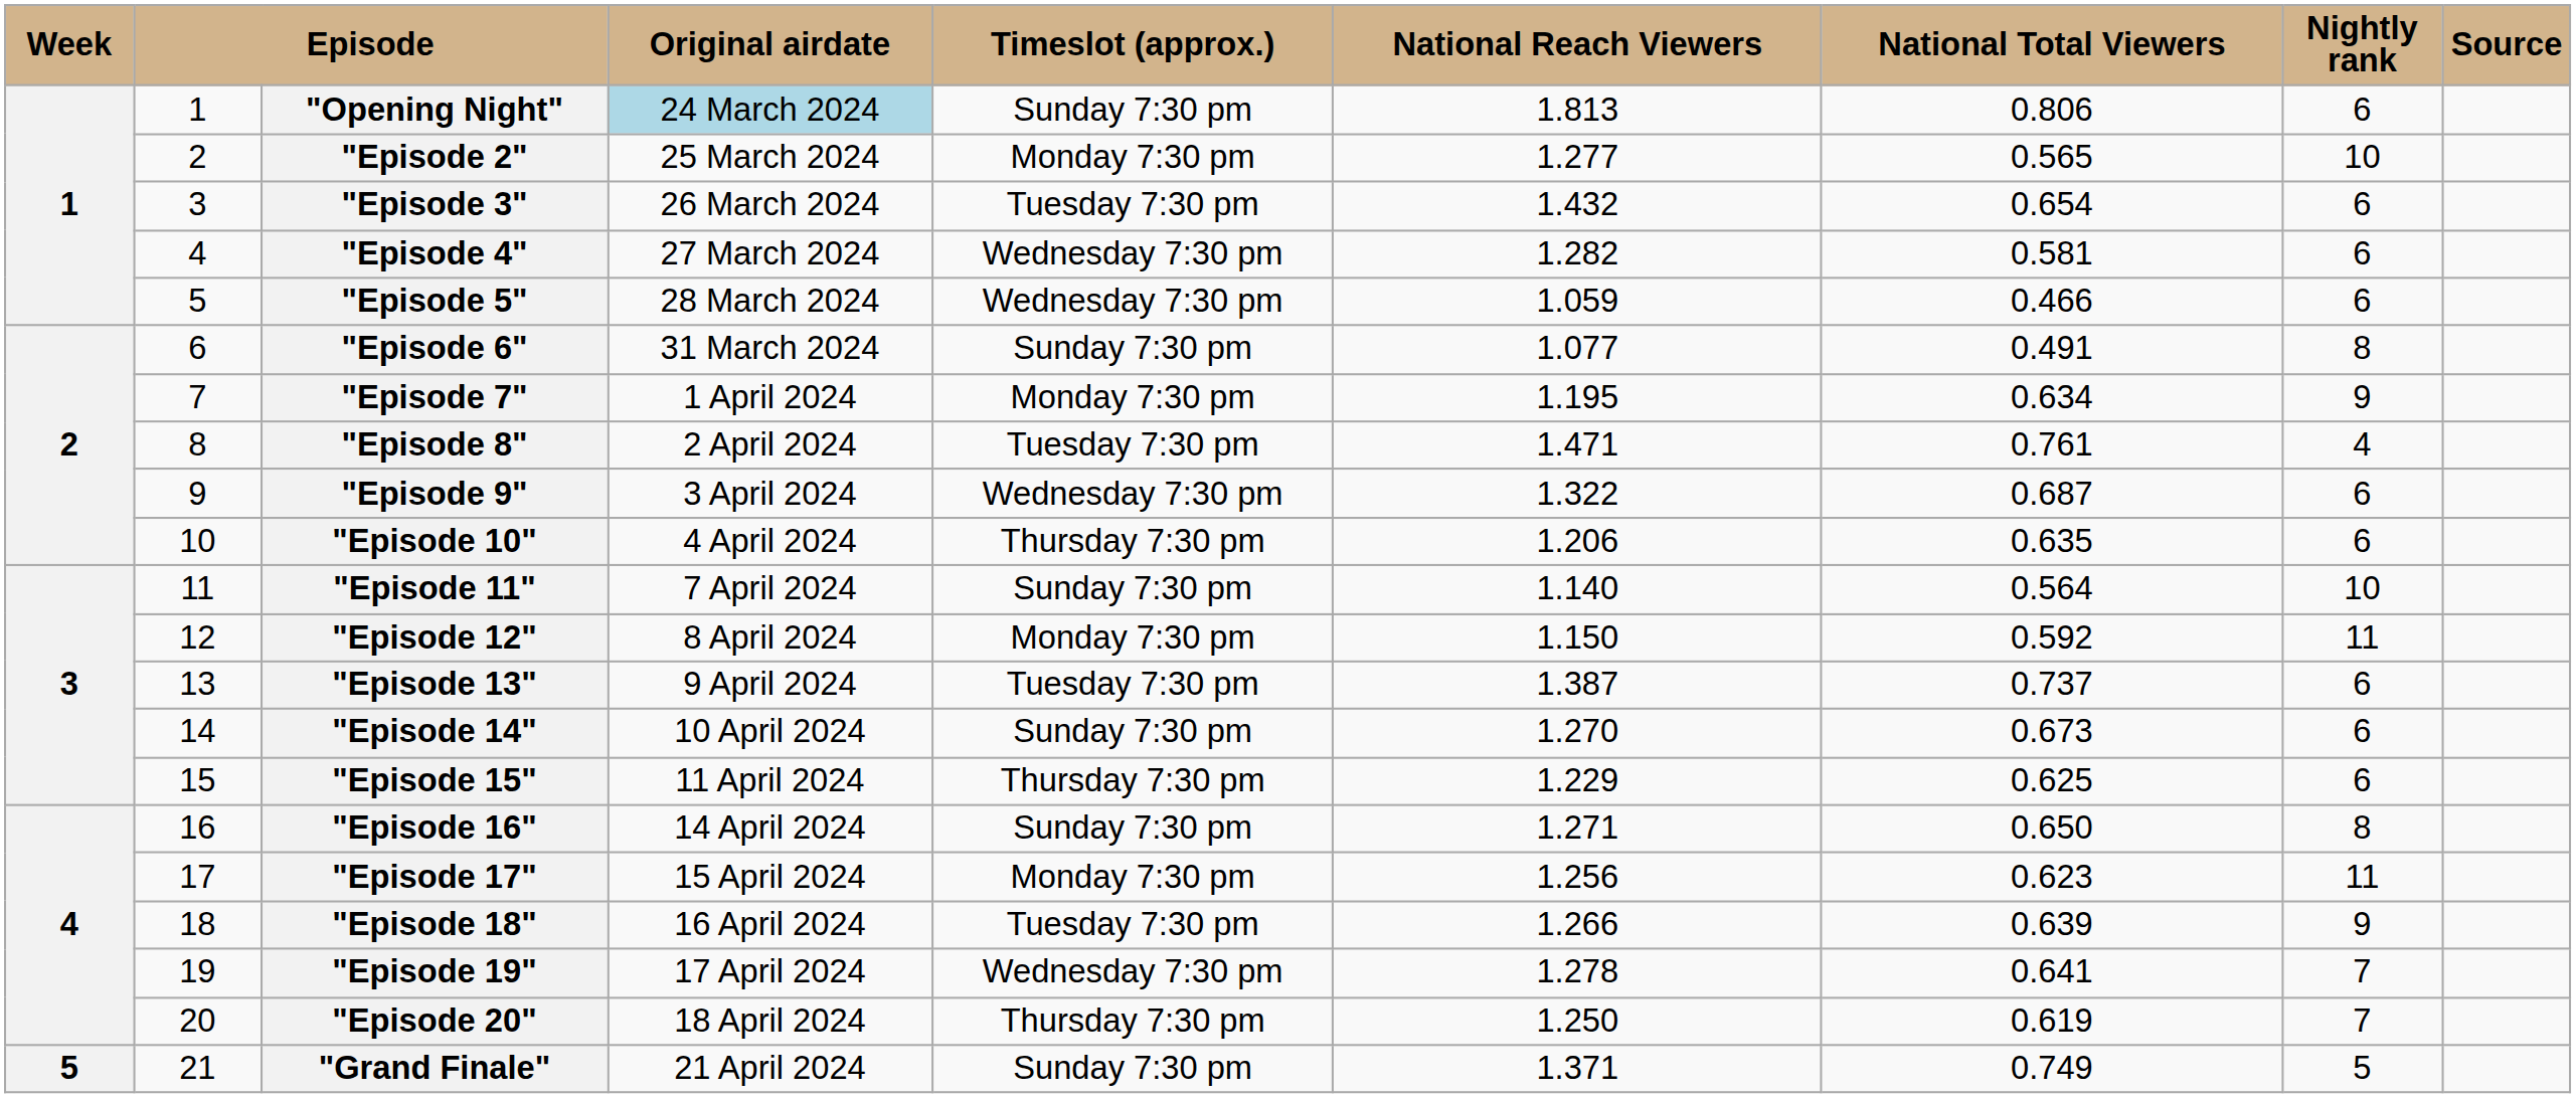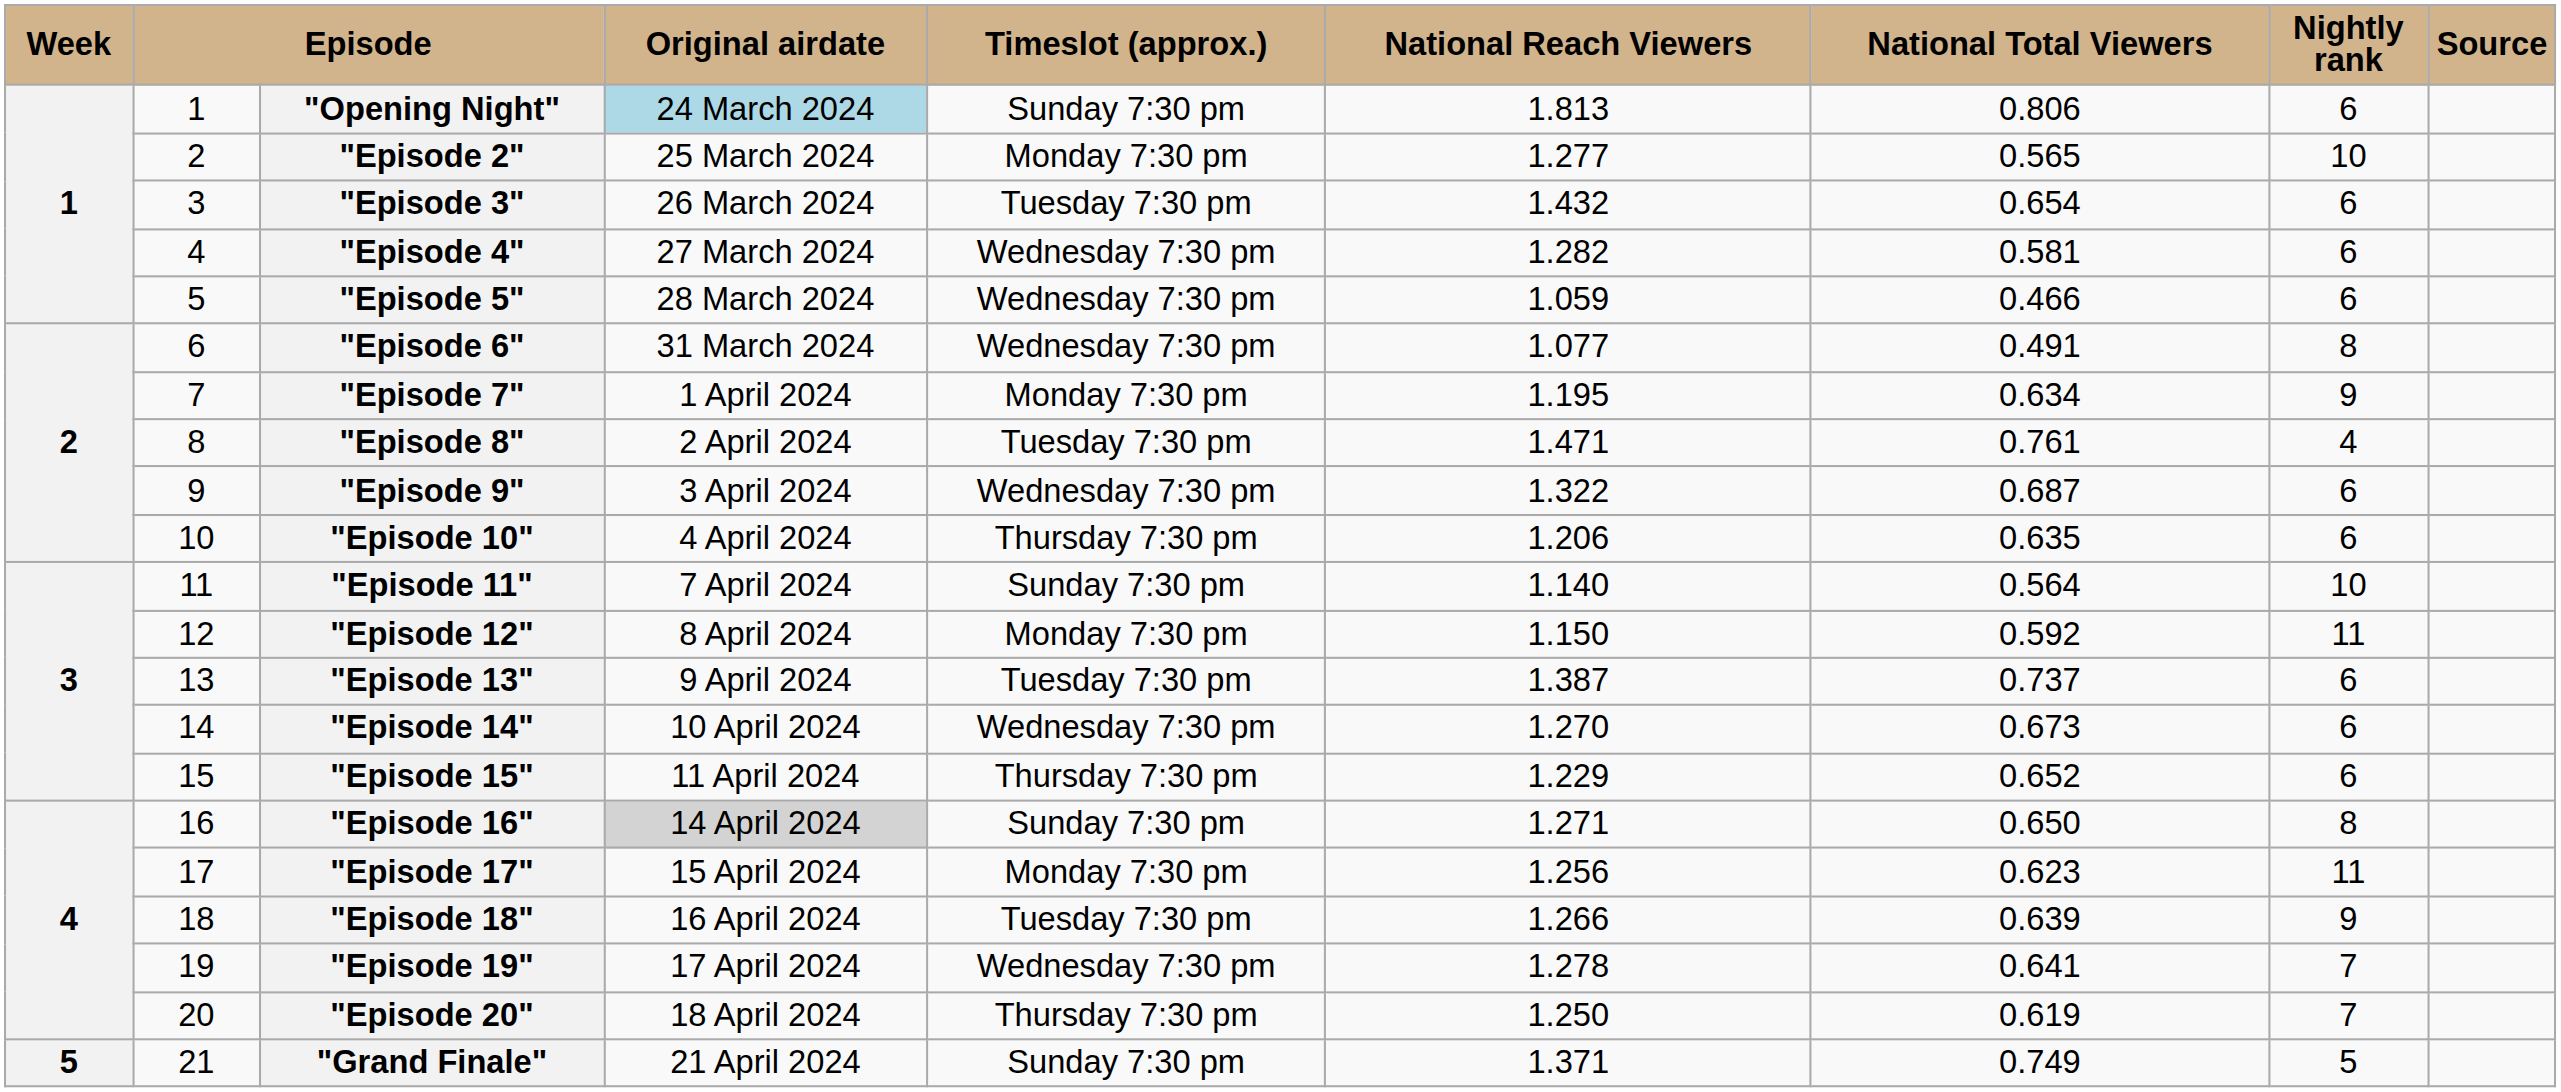 <table class="wikitable plainrowheaders" style="text-align:center; line-height:16px; width:99%;">
 <tr>
 <th scope="col" style="background:tan;">Week</th>
 <th scope="col" style="background:tan;" colspan="2">Episode</th>
 <th scope="col" style="background:tan;">Original airdate</th>
 <th scope="col" style="background:tan;">Timeslot (approx.)</th>
 <th scope="col" style="background:tan;">National Reach Viewers<br><small></small></th>
 <th scope="col" style="background:tan;">National Total Viewers<br><small></small></th>
 <th scope="col" style="background:tan;">Nightly<br>rank</th>
 <th scope="col" style="background:tan; width:05%;">Source</th>
 </tr>
 <tr>
 <th style="width:05%;" rowspan="5">1</th>
 <td style="width:05%;">1</td>
 <th scope="row" style="text-align:center"><strong>"Opening Night"</strong></th>
 <td style="background: lightblue;">24 March 2024</td>
 <td>Sunday 7:30 pm</td>
 <td>1.813</td>
 <td>0.806</td>
 <td>6</td>
 <td></td>
 </tr>
 <tr>
 <td style="width:05%;">2</td>
 <th scope="row" style="text-align:center"><strong>"Episode 2"</strong></th>
 <td>25 March 2024</td>
 <td>Monday 7:30 pm</td>
 <td>1.277</td>
 <td>0.565</td>
 <td>10</td>
 <td></td>
 </tr>
 <tr>
 <td style="width:05%;">3</td>
 <th scope="row" style="text-align:center"><strong>"Episode 3"</strong></th>
 <td>26 March 2024</td>
 <td>Tuesday 7:30 pm</td>
 <td>1.432</td>
 <td>0.654</td>
 <td>6</td>
 <td></td>
 </tr>
 <tr>
 <td style="width:05%;">4</td>
 <th scope="row" style="text-align:center"><strong>"Episode 4"</strong></th>
 <td>27 March 2024</td>
 <td>Wednesday 7:30 pm</td>
 <td>1.282</td>
 <td>0.581</td>
 <td>6</td>
 <td></td>
 </tr>
 <tr>
 <td style="width:05%;">5</td>
 <th scope="row" style="text-align:center"><strong>"Episode 5"</strong></th>
 <td>28 March 2024</td>
 <td>Wednesday 7:30 pm</td>
 <td>1.059</td>
 <td>0.466</td>
 <td>6</td>
 <td></td>
 </tr>
 <tr>
 <th style="width:05%;" rowspan="5">2</th>
 <td style="width:05%;">6</td>
 <th scope="row" style="text-align:center"><strong>"Episode 6"</strong></th>
 <td>31 March 2024</td>
-<td>Sunday 7:30 pm</td>
+<td>Wednesday 7:30 pm</td>
 <td>1.077</td>
 <td>0.491</td>
 <td>8</td>
 <td></td>
 </tr>
 <tr>
 <td style="width:05%;">7</td>
 <th scope="row" style="text-align:center"><strong>"Episode 7"</strong></th>
 <td>1 April 2024</td>
 <td>Monday 7:30 pm</td>
 <td>1.195</td>
 <td>0.634</td>
 <td>9</td>
 <td></td>
 </tr>
 <tr>
 <td style="width:05%;">8</td>
 <th scope="row" style="text-align:center"><strong>"Episode 8"</strong></th>
 <td>2 April 2024</td>
 <td>Tuesday 7:30 pm</td>
 <td>1.471</td>
 <td>0.761</td>
 <td>4</td>
 <td></td>
 </tr>
 <tr>
 <td style="width:05%;">9</td>
 <th scope="row" style="text-align:center"><strong>"Episode 9"</strong></th>
 <td>3 April 2024</td>
 <td>Wednesday 7:30 pm</td>
 <td>1.322</td>
 <td>0.687</td>
 <td>6</td>
 <td></td>
 </tr>
 <tr>
 <td style="width:05%;">10</td>
 <th scope="row" style="text-align:center"><strong>"Episode 10"</strong></th>
 <td>4 April 2024</td>
 <td>Thursday 7:30 pm</td>
 <td>1.206</td>
 <td>0.635</td>
 <td>6</td>
 <td></td>
 </tr>
 <tr>
 <th style="width:05%;" rowspan="5">3</th>
 <td style="width:05%;">11</td>
 <th scope="row" style="text-align:center"><strong>"Episode 11"</strong></th>
 <td>7 April 2024</td>
 <td>Sunday 7:30 pm</td>
 <td>1.140</td>
 <td>0.564</td>
 <td>10</td>
 <td></td>
 </tr>
 <tr>
 <td style="width:05%;">12</td>
 <th scope="row" style="text-align:center"><strong>"Episode 12"</strong></th>
 <td>8 April 2024</td>
 <td>Monday 7:30 pm</td>
 <td>1.150</td>
 <td>0.592</td>
 <td>11</td>
 <td></td>
 </tr>
 <tr>
 <td style="width:05%;">13</td>
 <th scope="row" style="text-align:center"><strong>"Episode 13"</strong></th>
 <td>9 April 2024</td>
 <td>Tuesday 7:30 pm</td>
 <td>1.387</td>
 <td>0.737</td>
 <td>6</td>
 <td></td>
 </tr>
 <tr>
 <td style="width:05%;">14</td>
 <th scope="row" style="text-align:center"><strong>"Episode 14"</strong></th>
 <td>10 April 2024</td>
-<td>Sunday 7:30 pm</td>
+<td>Wednesday 7:30 pm</td>
 <td>1.270</td>
 <td>0.673</td>
 <td>6</td>
 <td></td>
 </tr>
 <tr>
 <td style="width:05%;">15</td>
 <th scope="row" style="text-align:center"><strong>"Episode 15"</strong></th>
 <td>11 April 2024</td>
 <td>Thursday 7:30 pm</td>
 <td>1.229</td>
-<td>0.625</td>
+<td>0.652</td>
 <td>6</td>
 <td></td>
 </tr>
 <tr>
 <th style="width:05%;" rowspan="5">4</th>
 <td style="width:05%;">16</td>
 <th scope="row" style="text-align:center"><strong>"Episode 16"</strong></th>
-<td>14 April 2024</td>
+<td style="background: lightgrey;">14 April 2024</td>
 <td>Sunday 7:30 pm</td>
 <td>1.271</td>
 <td>0.650</td>
 <td>8</td>
 <td></td>
 </tr>
 <tr>
 <td style="width:05%;">17</td>
 <th scope="row" style="text-align:center"><strong>"Episode 17"</strong></th>
 <td>15 April 2024</td>
 <td>Monday 7:30 pm</td>
 <td>1.256</td>
 <td>0.623</td>
 <td>11</td>
 <td></td>
 </tr>
 <tr>
 <td style="width:05%;">18</td>
 <th scope="row" style="text-align:center"><strong>"Episode 18"</strong></th>
 <td>16 April 2024</td>
 <td>Tuesday 7:30 pm</td>
 <td>1.266</td>
 <td>0.639</td>
 <td>9</td>
 <td></td>
 </tr>
 <tr>
 <td style="width:05%;">19</td>
 <th scope="row" style="text-align:center"><strong>"Episode 19"</strong></th>
 <td>17 April 2024</td>
 <td>Wednesday 7:30 pm</td>
 <td>1.278</td>
 <td>0.641</td>
 <td>7</td>
 <td></td>
 </tr>
 <tr>
 <td style="width:05%;">20</td>
 <th scope="row" style="text-align:center"><strong>"Episode 20"</strong></th>
 <td>18 April 2024</td>
 <td>Thursday 7:30 pm</td>
 <td>1.250</td>
 <td>0.619</td>
 <td>7</td>
 <td></td>
 </tr>
 <tr>
 <th style="width:05%;">5</th>
 <td style="width:05%;">21</td>
 <th scope="row" style="text-align:center"><strong>"Grand Finale"</strong></th>
 <td>21 April 2024</td>
 <td>Sunday 7:30 pm</td>
 <td>1.371</td>
 <td>0.749</td>
 <td>5</td>
 <td></td>
 </tr>
 </table>
